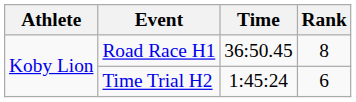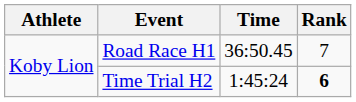 <table class=wikitable>
 <tr>
 <th>Athlete</th>
 <th>Event</th>
 <th>Time</th>
 <th>Rank</th>
 </tr>
 <tr align="center">
 <td align="left" rowspan="2"><a href='#'>Koby Lion</a></td>
 <td align="left"><a href='#'>Road Race H1</a></td>
 <td>36:50.45</td>
-<td>8</td>
+<td>7</td>
 </tr>
 <tr align="center">
 <td align="left"><a href='#'>Time Trial H2</a></td>
 <td>1:45:24</td>
-<td>6</td>
+<td><strong>6</strong></td>
 </tr>
 </table>
